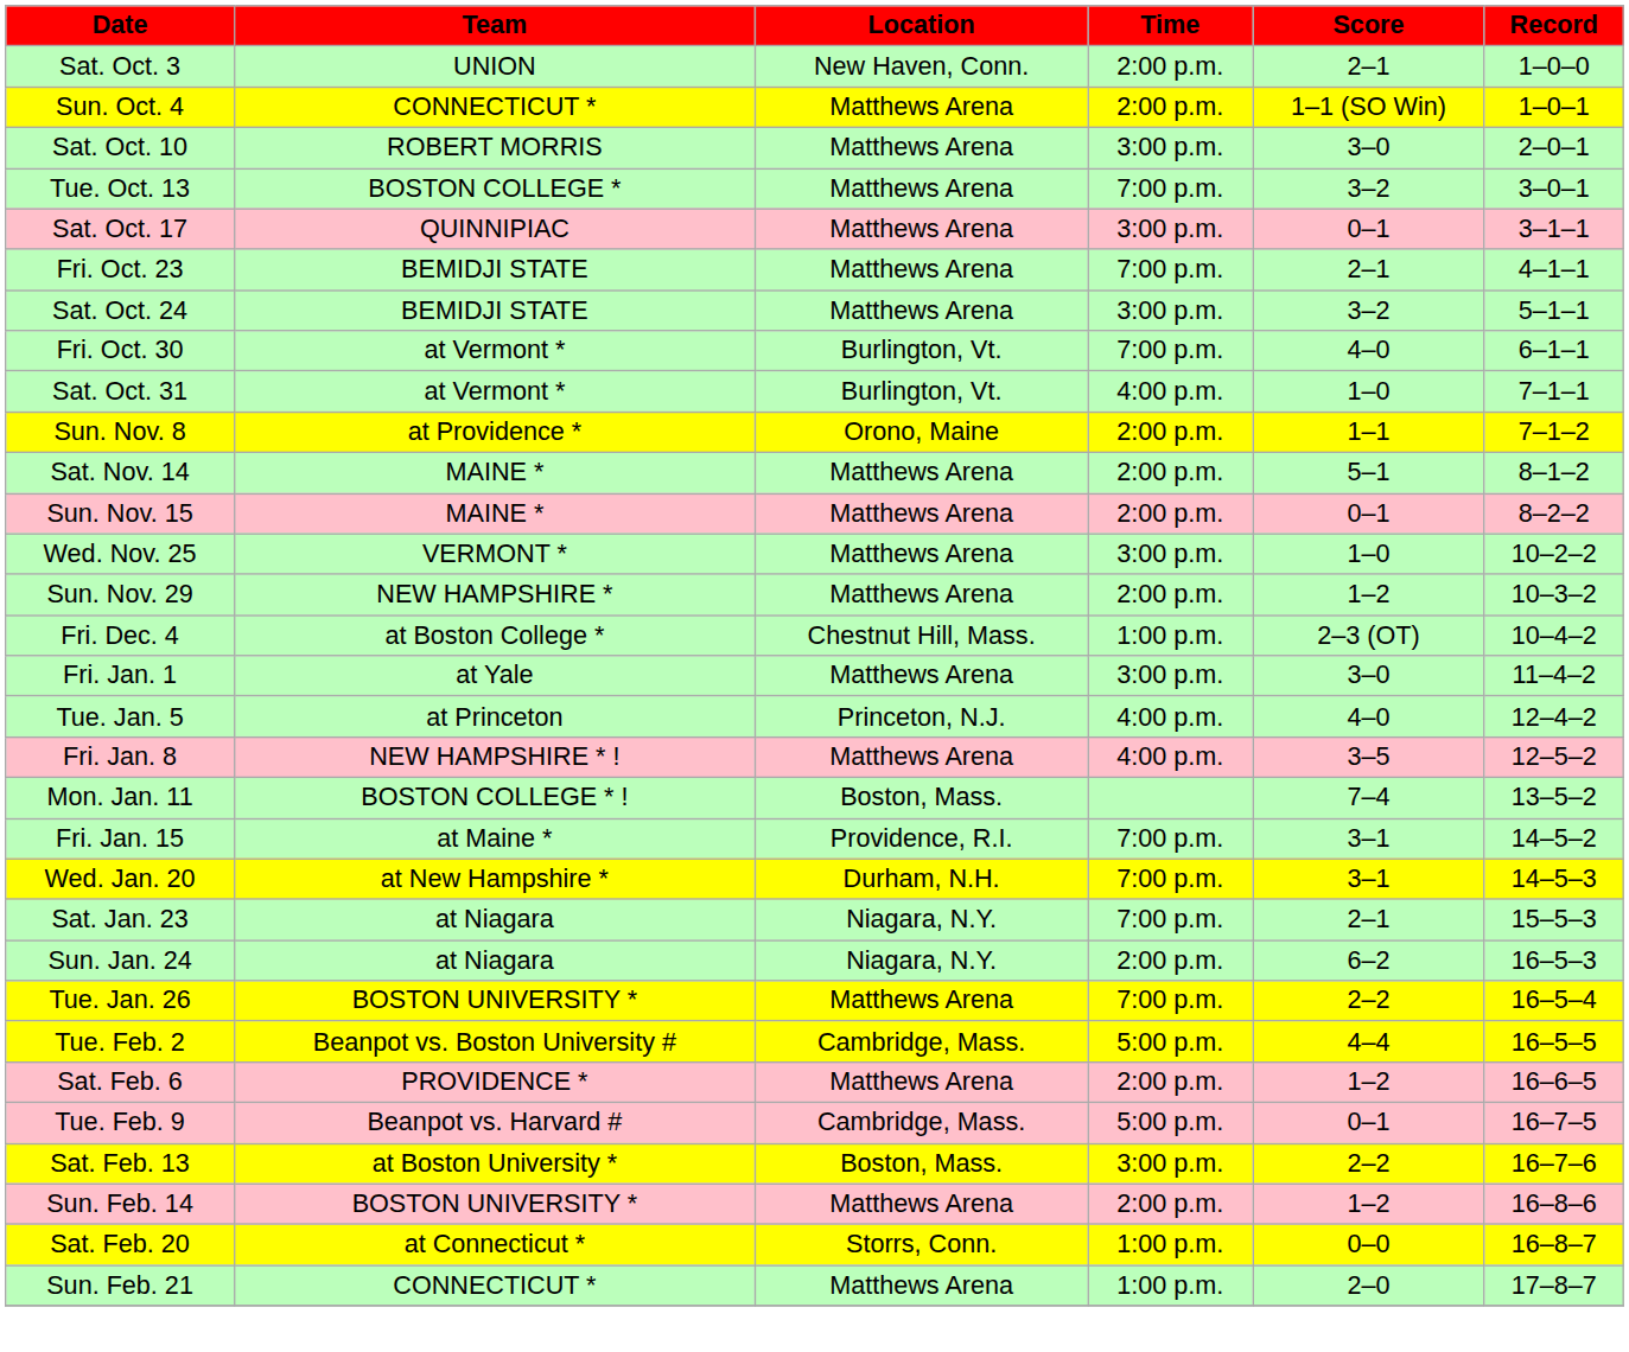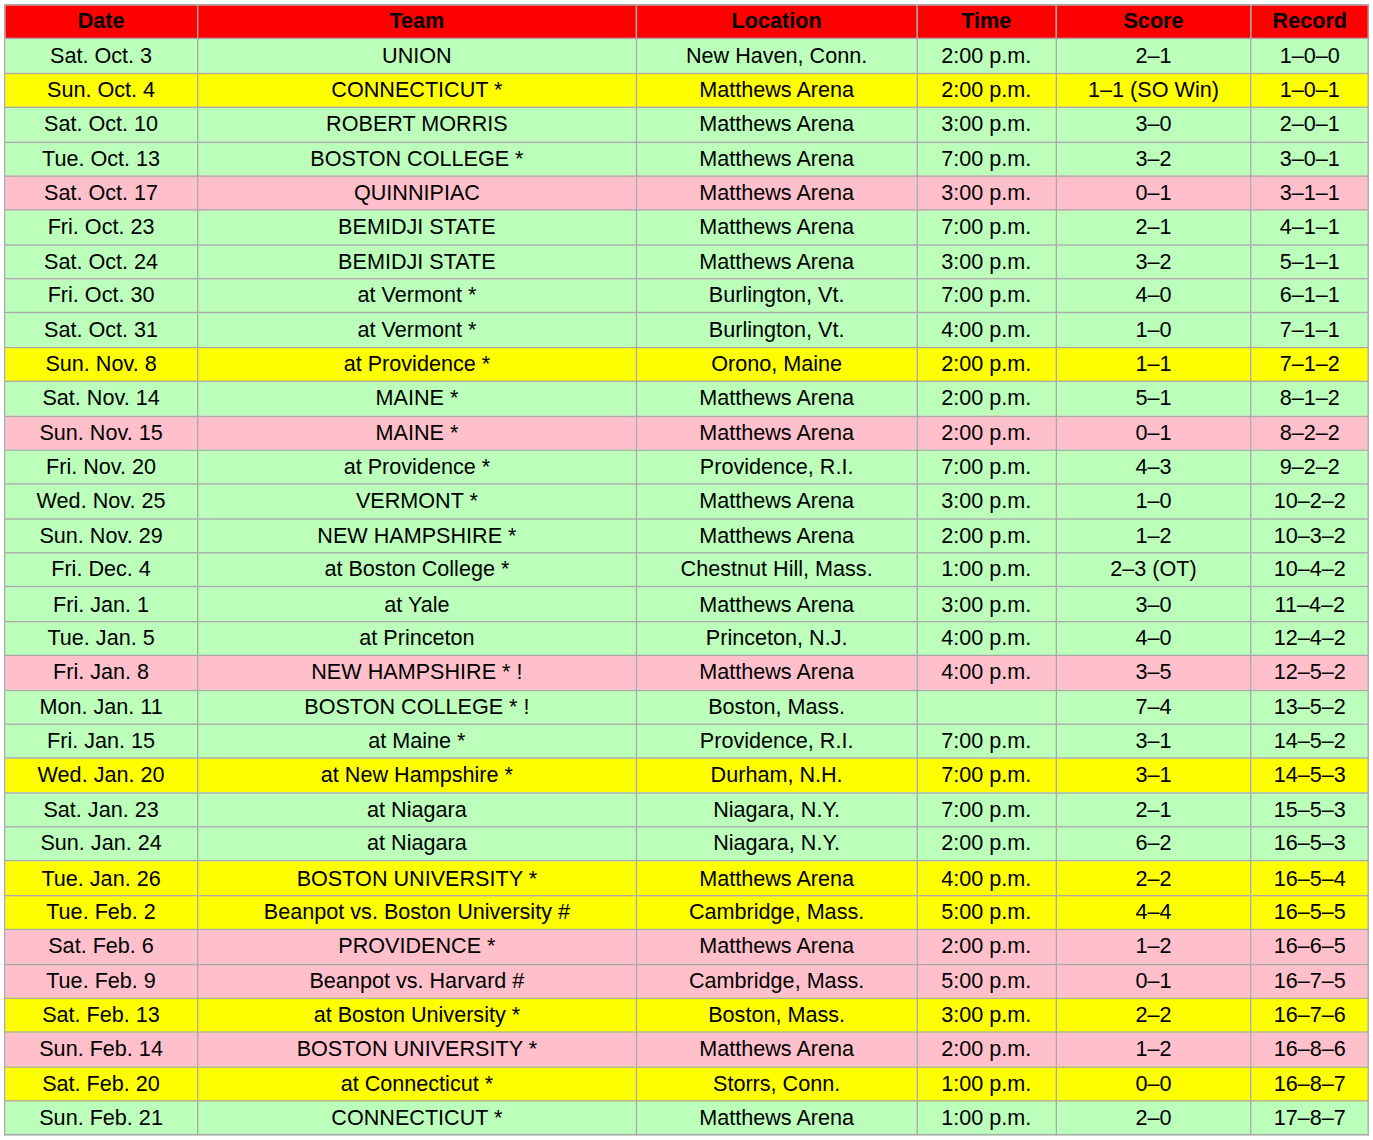 <table class="wikitable" width="80%">
 <tr align="center"  style="background:red;color:black;">
 <td><strong>Date</strong></td>
 <td><strong>Team</strong></td>
 <td><strong>Location</strong></td>
 <td><strong>Time</strong></td>
 <td><strong>Score</strong></td>
 <td><strong>Record</strong></td>
 </tr>
 <tr align="center" bgcolor="bbffbb">
 <td>Sat. Oct. 3</td>
 <td>UNION</td>
 <td>New Haven, Conn.</td>
 <td>2:00 p.m.</td>
 <td>2–1</td>
 <td>1–0–0</td>
 </tr>
 <tr align="center" bgcolor="yellow">
 <td>Sun. Oct. 4</td>
 <td>CONNECTICUT *</td>
 <td>Matthews Arena</td>
 <td>2:00 p.m.</td>
 <td>1–1 (SO Win)</td>
 <td>1–0–1</td>
 </tr>
 <tr align="center" bgcolor="bbffbb">
 <td>Sat. Oct. 10</td>
 <td>ROBERT MORRIS</td>
 <td>Matthews Arena</td>
 <td>3:00 p.m.</td>
 <td>3–0</td>
 <td>2–0–1</td>
 </tr>
 <tr align="center" bgcolor="bbffbb">
 <td>Tue. Oct. 13</td>
 <td>BOSTON COLLEGE *</td>
 <td>Matthews Arena</td>
 <td>7:00 p.m.</td>
 <td>3–2</td>
 <td>3–0–1</td>
 </tr>
 <tr align="center" bgcolor="pink">
 <td>Sat. Oct. 17</td>
 <td>QUINNIPIAC</td>
 <td>Matthews Arena</td>
 <td>3:00 p.m.</td>
 <td>0–1</td>
 <td>3–1–1</td>
 </tr>
 <tr align="center" bgcolor="bbffbb">
 <td>Fri. Oct. 23</td>
 <td>BEMIDJI STATE</td>
 <td>Matthews Arena</td>
 <td>7:00 p.m.</td>
 <td>2–1</td>
 <td>4–1–1</td>
 </tr>
 <tr align="center" bgcolor="bbffbb">
 <td>Sat. Oct. 24</td>
 <td>BEMIDJI STATE</td>
 <td>Matthews Arena</td>
 <td>3:00 p.m.</td>
 <td>3–2</td>
 <td>5–1–1</td>
 </tr>
 <tr align="center" bgcolor="bbffbb">
 <td>Fri. Oct. 30</td>
 <td>at Vermont *</td>
 <td>Burlington, Vt.</td>
 <td>7:00 p.m.</td>
 <td>4–0</td>
 <td>6–1–1</td>
 </tr>
 <tr align="center" bgcolor="bbffbb">
 <td>Sat. Oct. 31</td>
 <td>at Vermont *</td>
 <td>Burlington, Vt.</td>
 <td>4:00 p.m.</td>
 <td>1–0</td>
 <td>7–1–1</td>
 </tr>
 <tr align="center" bgcolor="yellow">
 <td>Sun. Nov. 8</td>
 <td>at Providence *</td>
 <td>Orono, Maine</td>
 <td>2:00 p.m.</td>
 <td>1–1</td>
 <td>7–1–2</td>
 </tr>
 <tr align="center" bgcolor="bbffbb">
 <td>Sat. Nov. 14</td>
 <td>MAINE *</td>
 <td>Matthews Arena</td>
 <td>2:00 p.m.</td>
 <td>5–1</td>
 <td>8–1–2</td>
 </tr>
 <tr align="center" bgcolor="pink">
 <td>Sun. Nov. 15</td>
 <td>MAINE *</td>
 <td>Matthews Arena</td>
 <td>2:00 p.m.</td>
 <td>0–1</td>
 <td>8–2–2</td>
 </tr>
 <tr align="center" bgcolor="bbffbb">
+<td>Fri. Nov. 20</td>
+<td>at Providence *</td>
+<td>Providence, R.I.</td>
+<td>7:00 p.m.</td>
+<td>4–3</td>
+<td>9–2–2</td>
+</tr>
+<tr align="center" bgcolor="bbffbb">
 <td>Wed. Nov. 25</td>
 <td>VERMONT *</td>
 <td>Matthews Arena</td>
 <td>3:00 p.m.</td>
 <td>1–0</td>
 <td>10–2–2</td>
 </tr>
 <tr align="center" bgcolor="bbffbb">
 <td>Sun. Nov. 29</td>
 <td>NEW HAMPSHIRE *</td>
 <td>Matthews Arena</td>
 <td>2:00 p.m.</td>
 <td>1–2</td>
 <td>10–3–2</td>
 </tr>
 <tr align="center" bgcolor="bbffbb">
 <td>Fri. Dec. 4</td>
 <td>at Boston College *</td>
 <td>Chestnut Hill, Mass.</td>
 <td>1:00 p.m.</td>
 <td>2–3 (OT)</td>
 <td>10–4–2</td>
 </tr>
 <tr align="center" bgcolor="bbffbb">
 <td>Fri. Jan. 1</td>
 <td>at Yale</td>
 <td>Matthews Arena</td>
 <td>3:00 p.m.</td>
 <td>3–0</td>
 <td>11–4–2</td>
 </tr>
 <tr align="center" bgcolor="bbffbb">
 <td>Tue. Jan. 5</td>
 <td>at Princeton</td>
 <td>Princeton, N.J.</td>
 <td>4:00 p.m.</td>
 <td>4–0</td>
 <td>12–4–2</td>
 </tr>
 <tr align="center" bgcolor="pink">
 <td>Fri. Jan. 8</td>
 <td>NEW HAMPSHIRE * !</td>
 <td>Matthews Arena</td>
 <td>4:00 p.m.</td>
 <td>3–5</td>
 <td>12–5–2</td>
 </tr>
 <tr align="center" bgcolor="bbffbb">
 <td>Mon. Jan. 11</td>
 <td>BOSTON COLLEGE * !</td>
 <td>Boston, Mass.</td>
 <td></td>
 <td>7–4</td>
 <td>13–5–2</td>
 </tr>
 <tr align="center" bgcolor="bbffbb">
 <td>Fri. Jan. 15</td>
 <td>at Maine *</td>
 <td>Providence, R.I.</td>
 <td>7:00 p.m.</td>
 <td>3–1</td>
 <td>14–5–2</td>
 </tr>
 <tr align="center" bgcolor="yellow">
 <td>Wed. Jan. 20</td>
 <td>at New Hampshire *</td>
 <td>Durham, N.H.</td>
 <td>7:00 p.m.</td>
 <td>3–1</td>
 <td>14–5–3</td>
 </tr>
 <tr align="center" bgcolor="bbffbb">
 <td>Sat. Jan. 23</td>
 <td>at Niagara</td>
 <td>Niagara, N.Y.</td>
 <td>7:00 p.m.</td>
 <td>2–1</td>
 <td>15–5–3</td>
 </tr>
 <tr align="center" bgcolor="bbffbb">
 <td>Sun. Jan. 24</td>
 <td>at Niagara</td>
 <td>Niagara, N.Y.</td>
 <td>2:00 p.m.</td>
 <td>6–2</td>
 <td>16–5–3</td>
 </tr>
 <tr align="center" bgcolor="yellow">
 <td>Tue. Jan. 26</td>
 <td>BOSTON UNIVERSITY *</td>
 <td>Matthews Arena</td>
-<td>7:00 p.m.</td>
+<td>4:00 p.m.</td>
 <td>2–2</td>
 <td>16–5–4</td>
 </tr>
 <tr align="center" bgcolor="yellow">
 <td>Tue. Feb. 2</td>
 <td>Beanpot vs. Boston University #</td>
 <td>Cambridge, Mass.</td>
 <td>5:00 p.m.</td>
 <td>4–4</td>
 <td>16–5–5</td>
 </tr>
 <tr align="center" bgcolor="pink">
 <td>Sat. Feb. 6</td>
 <td>PROVIDENCE *</td>
 <td>Matthews Arena</td>
 <td>2:00 p.m.</td>
 <td>1–2</td>
 <td>16–6–5</td>
 </tr>
 <tr align="center" bgcolor="pink">
 <td>Tue. Feb. 9</td>
 <td>Beanpot vs. Harvard #</td>
 <td>Cambridge, Mass.</td>
 <td>5:00 p.m.</td>
 <td>0–1</td>
 <td>16–7–5</td>
 </tr>
 <tr align="center" bgcolor="yellow">
 <td>Sat. Feb. 13</td>
 <td>at Boston University *</td>
 <td>Boston, Mass.</td>
 <td>3:00 p.m.</td>
 <td>2–2</td>
 <td>16–7–6</td>
 </tr>
 <tr align="center" bgcolor="pink">
 <td>Sun. Feb. 14</td>
 <td>BOSTON UNIVERSITY *</td>
 <td>Matthews Arena</td>
 <td>2:00 p.m.</td>
 <td>1–2</td>
 <td>16–8–6</td>
 </tr>
 <tr align="center" bgcolor="yellow">
 <td>Sat. Feb. 20</td>
 <td>at Connecticut *</td>
 <td>Storrs, Conn.</td>
 <td>1:00 p.m.</td>
 <td>0–0</td>
 <td>16–8–7</td>
 </tr>
 <tr align="center" bgcolor="bbffbb">
 <td>Sun. Feb. 21</td>
 <td>CONNECTICUT *</td>
 <td>Matthews Arena</td>
 <td>1:00 p.m.</td>
 <td>2–0</td>
 <td>17–8–7</td>
 </tr>
 <tr align="center" bgcolor="">
 </tr>
 </table>
